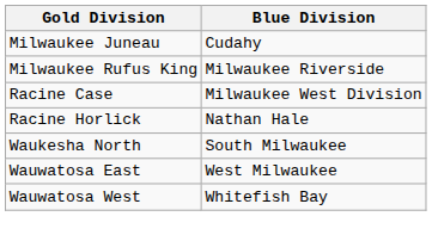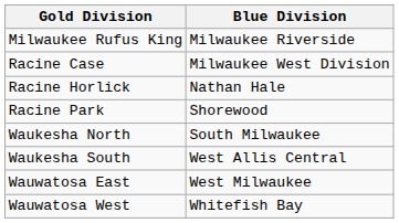 <table class="wikitable">
 <tr>
 <th>Gold Division</th>
 <th>Blue Division</th>
-</tr>
-<tr>
-<td>Milwaukee Juneau</td>
-<td>Cudahy</td>
 </tr>
 <tr>
 <td>Milwaukee Rufus King</td>
 <td>Milwaukee Riverside</td>
 </tr>
 <tr>
 <td>Racine Case</td>
 <td>Milwaukee West Division</td>
 </tr>
 <tr>
 <td>Racine Horlick</td>
 <td>Nathan Hale</td>
 </tr>
 <tr>
+<td>Racine Park</td>
+<td>Shorewood</td>
+</tr>
+<tr>
 <td>Waukesha North</td>
 <td>South Milwaukee</td>
+</tr>
+<tr>
+<td>Waukesha South</td>
+<td>West Allis Central</td>
 </tr>
 <tr>
 <td>Wauwatosa East</td>
 <td>West Milwaukee</td>
 </tr>
 <tr>
 <td>Wauwatosa West</td>
 <td>Whitefish Bay</td>
 </tr>
 </table>
